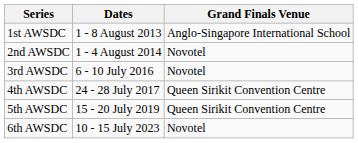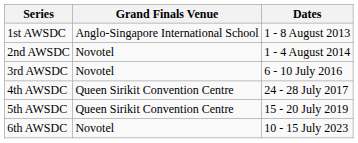 <table class="wikitable">
 <tr>
 <th>Series</th>
+<th>Grand Finals Venue</th>
 <th>Dates</th>
-<th>Grand Finals Venue</th>
 </tr>
 <tr>
 <td>1st AWSDC</td>
+<td>Anglo-Singapore International School</td>
 <td>1 - 8 August 2013</td>
-<td>Anglo-Singapore International School</td>
 </tr>
 <tr>
 <td>2nd AWSDC</td>
+<td>Novotel</td>
 <td>1 - 4 August 2014</td>
-<td>Novotel</td>
 </tr>
 <tr>
 <td>3rd AWSDC</td>
+<td>Novotel</td>
 <td>6 - 10 July 2016</td>
-<td>Novotel</td>
 </tr>
 <tr>
 <td>4th AWSDC</td>
+<td>Queen Sirikit Convention Centre</td>
 <td>24 - 28 July 2017</td>
-<td>Queen Sirikit Convention Centre</td>
 </tr>
 <tr>
 <td>5th AWSDC</td>
+<td>Queen Sirikit Convention Centre</td>
 <td>15 - 20 July 2019</td>
-<td>Queen Sirikit Convention Centre</td>
 </tr>
 <tr>
 <td>6th AWSDC</td>
+<td>Novotel</td>
 <td>10 - 15 July 2023</td>
-<td>Novotel</td>
 </tr>
 </table>
